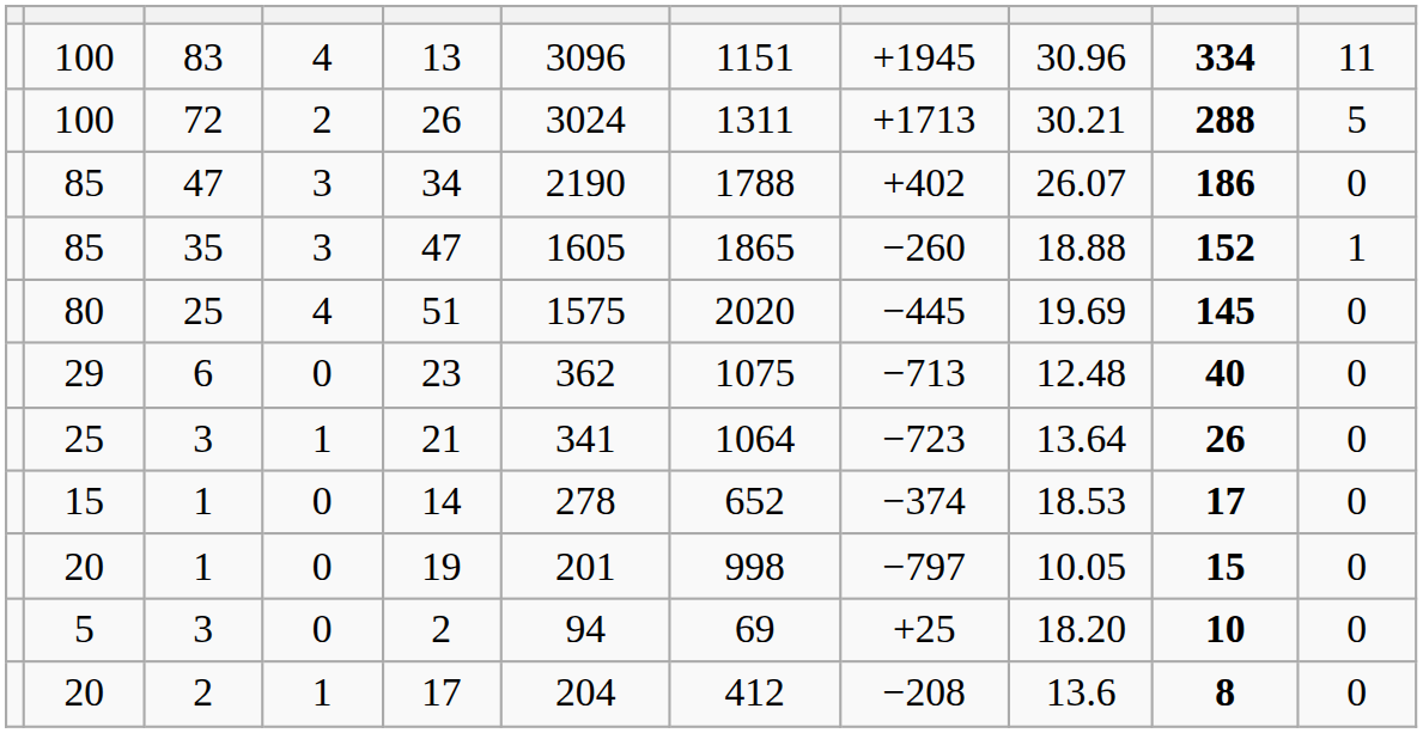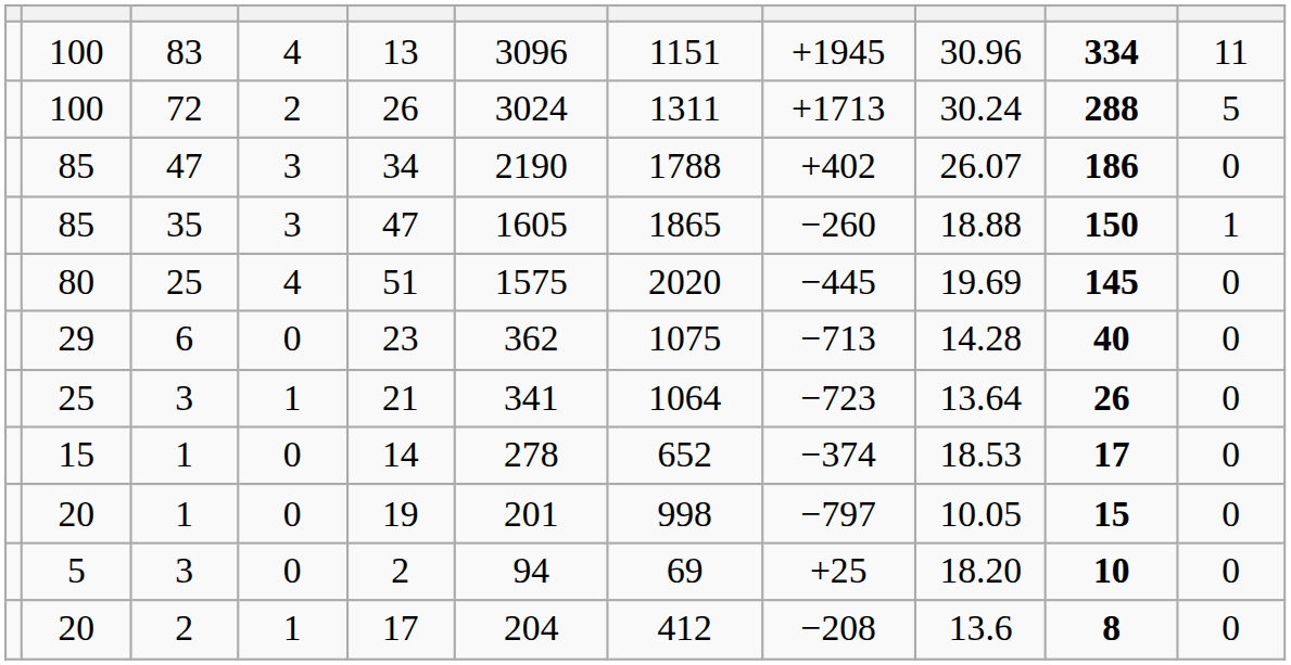 <table class="wikitable" style="text-align:center;">
 <tr>
 <th></th>
 <th width=40px></th>
 <th width=40px></th>
 <th width=40px></th>
 <th width=40px></th>
 <th width=60px></th>
 <th width=60px></th>
 <th width=60px></th>
 <th width=50px></th>
 <th width=50px></th>
 <th width=40px></th>
 </tr>
 <tr>
 <td style="text-align:left"></td>
 <td>100</td>
 <td>83</td>
 <td>4</td>
 <td>13</td>
 <td>3096</td>
 <td>1151</td>
 <td>+1945</td>
 <td>30.96</td>
 <td><strong>334</strong></td>
 <td>11</td>
 </tr>
 <tr>
 <td style="text-align:left"></td>
 <td>100</td>
 <td>72</td>
 <td>2</td>
 <td>26</td>
 <td>3024</td>
 <td>1311</td>
 <td>+1713</td>
-<td>30.21</td>
+<td>30.24</td>
 <td><strong>288</strong></td>
 <td>5</td>
 </tr>
 <tr>
 <td style="text-align:left"></td>
 <td>85</td>
 <td>47</td>
 <td>3</td>
 <td>34</td>
 <td>2190</td>
 <td>1788</td>
 <td>+402</td>
 <td>26.07</td>
 <td><strong>186</strong></td>
 <td>0</td>
 </tr>
 <tr>
 <td style="text-align:left"></td>
 <td>85</td>
 <td>35</td>
 <td>3</td>
 <td>47</td>
 <td>1605</td>
 <td>1865</td>
 <td>−260</td>
 <td>18.88</td>
-<td><strong>152</strong></td>
+<td><strong>150</strong></td>
 <td>1</td>
 </tr>
 <tr>
 <td style="text-align:left"></td>
 <td>80</td>
 <td>25</td>
 <td>4</td>
 <td>51</td>
 <td>1575</td>
 <td>2020</td>
 <td>−445</td>
 <td>19.69</td>
 <td><strong>145</strong></td>
 <td>0</td>
 </tr>
 <tr>
 <td style="text-align:left"></td>
 <td>29</td>
 <td>6</td>
 <td>0</td>
 <td>23</td>
 <td>362</td>
 <td>1075</td>
 <td>−713</td>
-<td>12.48</td>
+<td>14.28</td>
 <td><strong>40</strong></td>
 <td>0</td>
 </tr>
 <tr>
 <td style="text-align:left"></td>
 <td>25</td>
 <td>3</td>
 <td>1</td>
 <td>21</td>
 <td>341</td>
 <td>1064</td>
 <td>−723</td>
 <td>13.64</td>
 <td><strong>26</strong></td>
 <td>0</td>
 </tr>
 <tr>
 <td style="text-align:left"></td>
 <td>15</td>
 <td>1</td>
 <td>0</td>
 <td>14</td>
 <td>278</td>
 <td>652</td>
 <td>−374</td>
 <td>18.53</td>
 <td><strong>17</strong></td>
 <td>0</td>
 </tr>
 <tr>
 <td style="text-align:left"></td>
 <td>20</td>
 <td>1</td>
 <td>0</td>
 <td>19</td>
 <td>201</td>
 <td>998</td>
 <td>−797</td>
 <td>10.05</td>
 <td><strong>15</strong></td>
 <td>0</td>
 </tr>
 <tr>
 <td style="text-align:left"></td>
 <td>5</td>
 <td>3</td>
 <td>0</td>
 <td>2</td>
 <td>94</td>
 <td>69</td>
 <td>+25</td>
 <td>18.20</td>
 <td><strong>10</strong></td>
 <td>0</td>
 </tr>
 <tr>
 <td style="text-align:left"></td>
 <td>20</td>
 <td>2</td>
 <td>1</td>
 <td>17</td>
 <td>204</td>
 <td>412</td>
 <td>−208</td>
 <td>13.6</td>
 <td><strong>8</strong></td>
 <td>0</td>
 </tr>
 </table>
